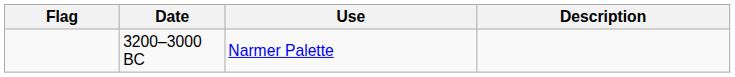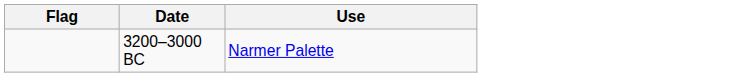 <table class="wikitable">
 <tr>
 <th style="width:110px;">Flag</th>
 <th style="width:100px;">Date</th>
 <th style="width:250px;">Use</th>
-<th style="width:250px;">Description</th>
 </tr>
 <tr>
 <td></td>
 <td>3200–3000 BC</td>
 <td><a href='#'>Narmer Palette</a></td>
-<td></td>
 </tr>
 </table>
